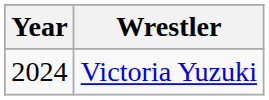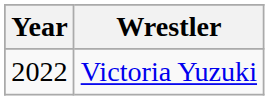 <table class="wikitable">
 <tr>
 <th>Year</th>
 <th>Wrestler</th>
 </tr>
 <tr>
-<td>2024</td>
+<td>2022</td>
 <td><a href='#'>Victoria Yuzuki</a></td>
 </tr>
 </table>
